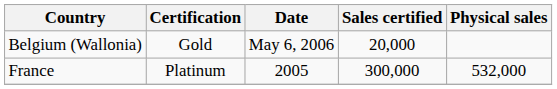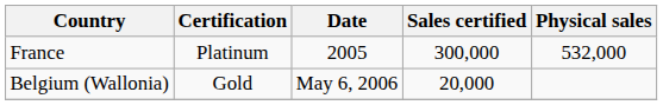 <table class="wikitable sortable">
 <tr>
 <th>Country</th>
 <th>Certification</th>
 <th>Date</th>
 <th>Sales certified</th>
 <th>Physical sales</th>
 </tr>
 <tr>
+<td>France</td>
+<td align="center">Platinum</td>
+<td align="center">2005</td>
+<td align="center">300,000</td>
+<td align="center">532,000</td>
+</tr>
+<tr>
 <td>Belgium (Wallonia)</td>
 <td align="center">Gold</td>
 <td align="center">May 6, 2006</td>
 <td align="center">20,000</td>
 <td align="center"></td>
 </tr>
 <tr>
-<td>France</td>
-<td align="center">Platinum</td>
-<td align="center">2005</td>
-<td align="center">300,000</td>
-<td align="center">532,000</td>
-</tr>
-<tr>
 </tr>
 </table>
